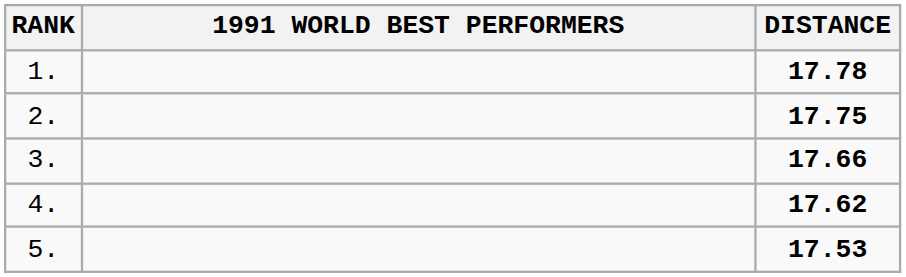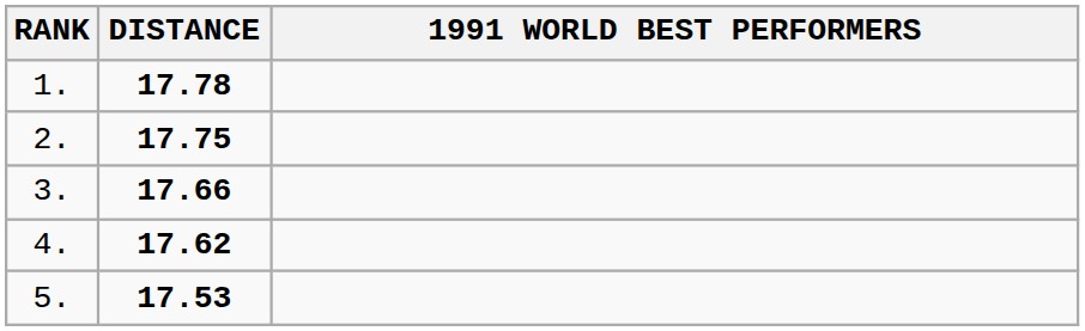 <table class="wikitable" style="border-collapse: collapse; font-size: 90%;">
 <tr>
 <th>RANK</th>
+<th align="center" style="width: 5em">DISTANCE</th>
 <th align="center" style="width: 25em">1991 WORLD BEST PERFORMERS</th>
-<th align="center" style="width: 5em">DISTANCE</th>
 </tr>
 <tr>
 <td align="center">1.</td>
+<td align="center"><strong>17.78</strong></td>
 <td></td>
-<td align="center"><strong>17.78</strong></td>
 </tr>
 <tr>
 <td align="center">2.</td>
+<td align="center"><strong>17.75</strong></td>
 <td></td>
-<td align="center"><strong>17.75</strong></td>
 </tr>
 <tr>
 <td align="center">3.</td>
+<td align="center"><strong>17.66</strong></td>
 <td></td>
-<td align="center"><strong>17.66</strong></td>
 </tr>
 <tr>
 <td align="center">4.</td>
+<td align="center"><strong>17.62</strong></td>
 <td></td>
-<td align="center"><strong>17.62</strong></td>
 </tr>
 <tr>
 <td align="center">5.</td>
+<td align="center"><strong>17.53</strong></td>
 <td></td>
-<td align="center"><strong>17.53</strong></td>
 </tr>
 </table>
